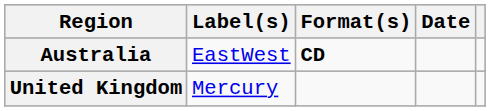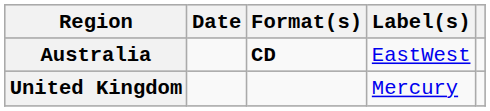 <table class="wikitable plainrowheaders">
 <tr>
 <th scope="col">Region</th>
+<th scope="col">Date</th>
+<th scope="col">Format(s)</th>
 <th scope="col">Label(s)</th>
-<th scope="col">Format(s)</th>
-<th scope="col">Date</th>
 <th scope="col"></th>
 </tr>
 <tr>
 <th scope="row">Australia</th>
+<td></td>
+<td><strong>CD</strong></td>
 <td><a href='#'>EastWest</a></td>
-<td><strong>CD</strong></td>
-<td></td>
 <td></td>
 </tr>
 <tr>
 <th scope="row">United Kingdom</th>
-<td><a href='#'>Mercury</a></td>
 <td></td>
 <td></td>
+<td><a href='#'>Mercury</a></td>
 <td></td>
 </tr>
 </table>
